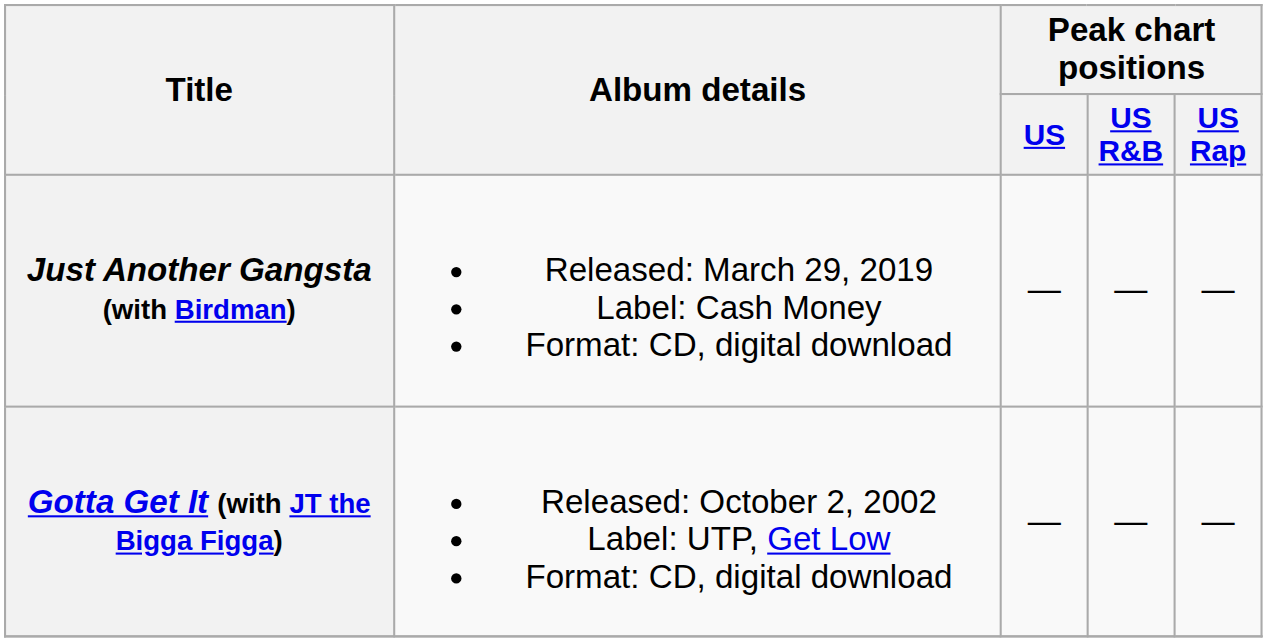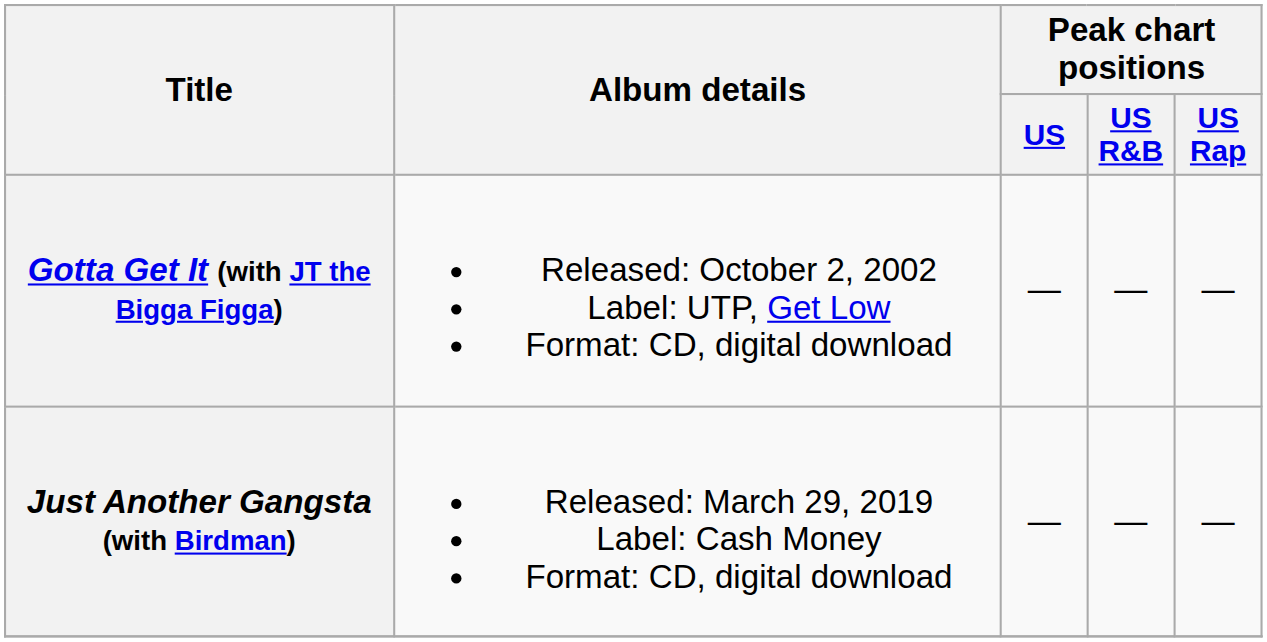 <table class="wikitable plainrowheaders" style="text-align:center;" border="1">
 <tr>
 <th scope="col" rowspan="2" style="width:12em;">Title</th>
 <th scope="col" rowspan="2" style="width:19em;">Album details</th>
 <th scope="col" colspan="3">Peak chart positions</th>
 </tr>
 <tr>
 <th scope="col" style="width:2.5em;font-size:90%;"><a href='#'>US</a></th>
 <th scope="col" style="width:2.5em;font-size:90%;"><a href='#'>US<br>R&B</a></th>
 <th scope="col" style="width:2.5em;font-size:90%;"><a href='#'>US<br>Rap</a></th>
 </tr>
 <tr>
+<th scope="row"><em><a href='#'>Gotta Get It</a></em> <small>(with <a href='#'>JT the Bigga Figga</a>)</small></th>
+<td><br><ul><li>Released: October 2, 2002</li><li>Label: UTP, <a href='#'>Get Low</a></li><li>Format: CD, digital download</li></ul></td>
+<td>—</td>
+<td>—</td>
+<td>—</td>
+</tr>
+<tr>
 <th scope="row"><em>Just Another Gangsta</em> <small>(with <a href='#'>Birdman</a>)</small></th>
 <td><br><ul><li>Released: March 29, 2019</li><li>Label: Cash Money</li><li>Format: CD, digital download</li></ul></td>
 <td>—</td>
 <td>—</td>
 <td>—</td>
 </tr>
 <tr>
-<th scope="row"><em><a href='#'>Gotta Get It</a></em> <small>(with <a href='#'>JT the Bigga Figga</a>)</small></th>
-<td><br><ul><li>Released: October 2, 2002</li><li>Label: UTP, <a href='#'>Get Low</a></li><li>Format: CD, digital download</li></ul></td>
-<td>—</td>
-<td>—</td>
-<td>—</td>
-</tr>
-<tr>
 </tr>
 </table>
